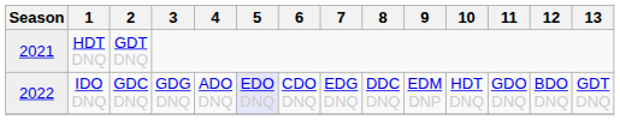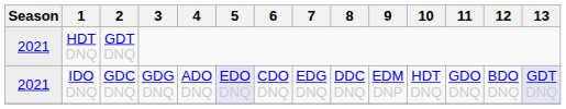 <table class="wikitable" style="width:50%; margin:0">
 <tr>
 <th>Season</th>
 <th>1</th>
 <th>2</th>
 <th>3</th>
 <th>4</th>
 <th>5</th>
 <th>6</th>
 <th>7</th>
 <th>8</th>
 <th>9</th>
 <th>10</th>
 <th>11</th>
 <th>12</th>
 <th>13</th>
 </tr>
 <tr>
 <td style="text-align:center; background:#efefef;"><a href='#'>2021</a></td>
 <td style="text-align:center; color:#ccc;"><a href='#'>HDT</a><br>DNQ</td>
 <td style="text-align:center; color:#ccc;"><a href='#'>GDT</a><br>DNQ</td>
 </tr>
 <tr>
-<td style="text-align:center; background:#efefef;"><a href='#'>2022</a></td>
+<td style="text-align:center; background:#efefef;"><a href='#'>2021</a></td>
 <td style="text-align:center; color:#ccc;"><a href='#'>IDO</a><br>DNQ</td>
 <td style="text-align:center; color:#ccc;"><a href='#'>GDC</a><br>DNQ</td>
 <td style="text-align:center; color:#ccc;"><a href='#'>GDG</a><br>DNQ</td>
 <td style="text-align:center; color:#ccc;"><a href='#'>ADO</a><br>DNQ</td>
 <td style="background: lavender; text-align:center; color:#ccc;"><a href='#'>EDO</a><br>DNQ</td>
 <td style="text-align:center; color:#ccc;"><a href='#'>CDO</a><br>DNQ</td>
 <td style="text-align:center; color:#ccc;"><a href='#'>EDG</a><br>DNQ</td>
 <td style="text-align:center; color:#ccc;"><a href='#'>DDC</a><br>DNQ</td>
 <td style="text-align:center; color:#ccc;"><a href='#'>EDM</a><br>DNP</td>
 <td style="text-align:center; color:#ccc;"><a href='#'>HDT</a><br>DNQ</td>
 <td style="text-align:center; color:#ccc;"><a href='#'>GDO</a><br>DNQ</td>
 <td style="text-align:center; color:#ccc;"><a href='#'>BDO</a><br>DNQ</td>
-<td style="text-align:center; color:#ccc;"><a href='#'>GDT</a><br>DNQ</td>
+<td style="background: lavender; text-align:center; color:#ccc;"><a href='#'>GDT</a><br>DNQ</td>
 </tr>
 <tr>
 </tr>
 </table>
